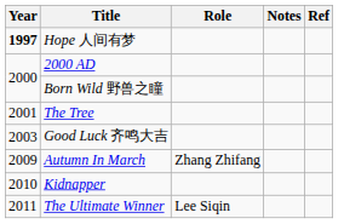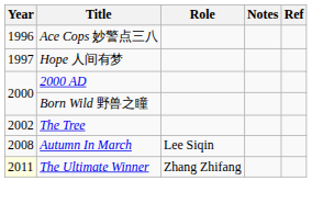 <table class="wikitable sortable">
 <tr>
 <th>Year</th>
 <th>Title</th>
 <th>Role</th>
 <th class="unsortable">Notes</th>
 <th class="unsortable">Ref</th>
 </tr>
 <tr>
-<td><strong>1997</strong></td>
+<td>1996</td>
+<td><em>Ace Cops</em> 妙警点三八</td>
+<td></td>
+<td></td>
+<td></td>
+</tr>
+<tr>
+<td>1997</td>
 <td><em>Hope</em> 人间有梦</td>
 <td></td>
 <td></td>
 <td></td>
 </tr>
 <tr>
 <td rowspan="2">2000</td>
 <td><em><a href='#'>2000 AD</a></em></td>
 <td></td>
 <td></td>
 <td></td>
 </tr>
 <tr>
 <td><em>Born Wild</em> 野兽之瞳</td>
 <td></td>
 <td></td>
 <td></td>
 </tr>
 <tr>
-<td>2001</td>
+<td>2002</td>
 <td><em><a href='#'>The Tree</a></em></td>
 <td></td>
 <td></td>
 <td></td>
 </tr>
 <tr>
-<td>2003</td>
-<td><em>Good Luck</em> 齐鸣大吉</td>
-<td></td>
+<td>2008</td>
+<td><em><a href='#'>Autumn In March</a></em></td>
+<td>Lee Siqin</td>
 <td></td>
 <td></td>
 </tr>
 <tr>
-<td>2009</td>
-<td><em><a href='#'>Autumn In March</a></em></td>
+<td style="background: lightyellow;">2011</td>
+<td><em><a href='#'>The Ultimate Winner</a></em></td>
 <td>Zhang Zhifang</td>
 <td></td>
 <td></td>
 </tr>
-<tr>
-<td>2010</td>
-<td><em><a href='#'>Kidnapper</a></em></td>
-<td></td>
-<td></td>
-<td></td>
-</tr>
-<tr>
-<td>2011</td>
-<td><em><a href='#'>The Ultimate Winner</a></em></td>
-<td>Lee Siqin</td>
-<td></td>
-<td></td>
-</tr>
 </table>
